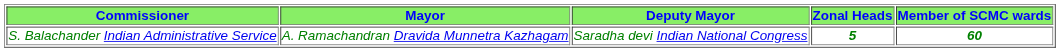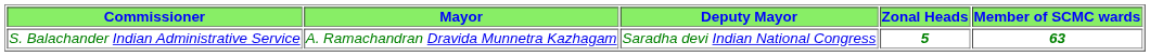 <table border="1">
 <tr style="color:blue; background-color:#88EE66;">
 <th>Commissioner</th>
 <th>Mayor</th>
 <th>Deputy Mayor</th>
 <th>Zonal Heads</th>
 <th>Member of SCMC wards</th>
 </tr>
 <tr style="font-style:italic; color:green;">
 <td align="center">S. Balachander <a href='#'>Indian Administrative Service</a></td>
 <td align="center">A. Ramachandran <a href='#'>Dravida Munnetra Kazhagam</a></td>
 <td align="center">Saradha devi <a href='#'>Indian National Congress</a></td>
 <td align="center"><strong>5</strong></td>
-<td align="center"><strong>60</strong></td>
+<td align="center"><strong>63</strong></td>
 </tr>
 </table>
